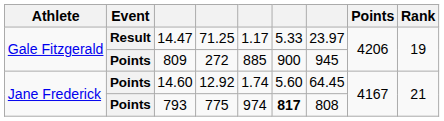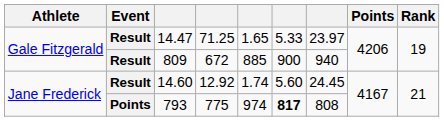 <table class=wikitable style=font-size:90%;text-align:center>
 <tr>
 <th>Athlete</th>
 <th>Event</th>
 <th></th>
 <th></th>
 <th></th>
 <th></th>
 <th></th>
 <th>Points</th>
 <th>Rank</th>
 </tr>
 <tr>
 <td align=left rowspan=2><a href='#'>Gale Fitzgerald</a></td>
 <th style=font-size:95%>Result</th>
 <td>14.47</td>
 <td>71.25</td>
-<td>1.17</td>
+<td>1.65</td>
 <td>5.33</td>
 <td>23.97</td>
 <td rowspan=2>4206</td>
 <td rowspan=2>19</td>
 </tr>
 <tr>
-<th style=font-size:95%>Points</th>
+<th style=font-size:95%>Result</th>
 <td>809</td>
-<td>272</td>
+<td>672</td>
 <td>885</td>
 <td>900</td>
-<td>945</td>
+<td>940</td>
 </tr>
 <tr>
 <td align=left rowspan=2><a href='#'>Jane Frederick</a></td>
-<th style=font-size:95%>Points</th>
+<th style=font-size:95%>Result</th>
 <td>14.60</td>
 <td>12.92</td>
 <td>1.74</td>
 <td>5.60</td>
-<td>64.45</td>
+<td>24.45</td>
 <td rowspan=2>4167</td>
 <td rowspan=2>21</td>
 </tr>
 <tr>
 <th style=font-size:95%>Points</th>
 <td>793</td>
 <td>775</td>
 <td>974</td>
 <td><strong>817</strong></td>
 <td>808</td>
 </tr>
 </table>
